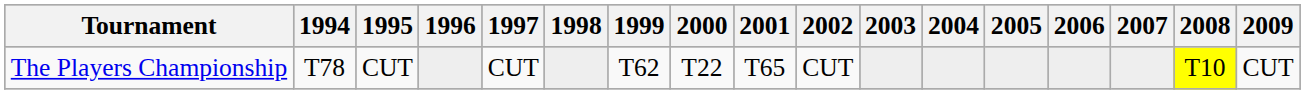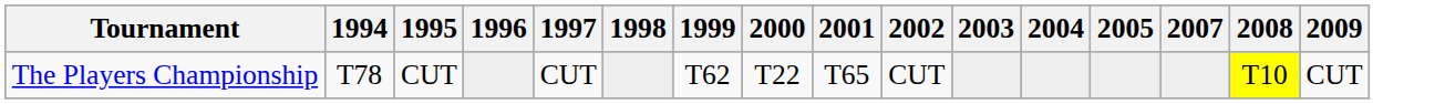 <table class="wikitable" style="font-size:95%;text-align:center;">
 <tr>
 <th>Tournament</th>
 <th>1994</th>
 <th>1995</th>
 <th>1996</th>
 <th>1997</th>
 <th>1998</th>
 <th>1999</th>
 <th>2000</th>
 <th>2001</th>
 <th>2002</th>
 <th>2003</th>
 <th>2004</th>
 <th>2005</th>
-<th>2006</th>
 <th>2007</th>
 <th>2008</th>
 <th>2009</th>
 </tr>
 <tr>
 <td align=left><a href='#'>The Players Championship</a></td>
 <td>T78</td>
 <td>CUT</td>
 <td style="background:#eeeeee;"></td>
 <td>CUT</td>
 <td style="background:#eeeeee;"></td>
 <td>T62</td>
 <td>T22</td>
 <td>T65</td>
 <td>CUT</td>
 <td style="background:#eeeeee;"></td>
 <td style="background:#eeeeee;"></td>
 <td style="background:#eeeeee;"></td>
 <td style="background:#eeeeee;"></td>
-<td style="background:#eeeeee;"></td>
 <td style="background:yellow;">T10</td>
 <td>CUT</td>
 </tr>
 </table>
